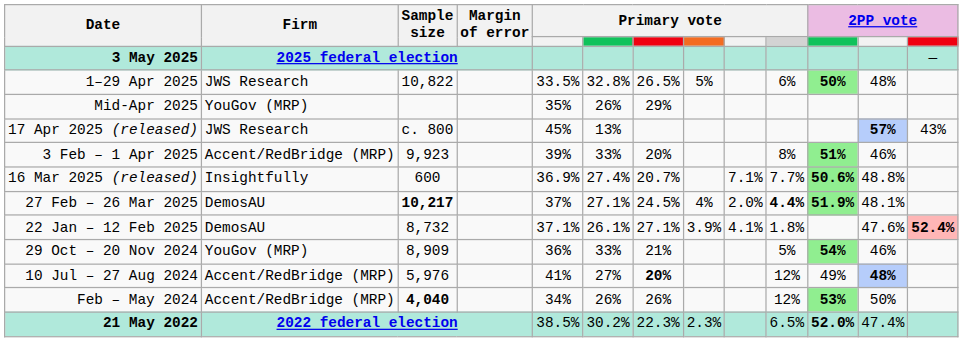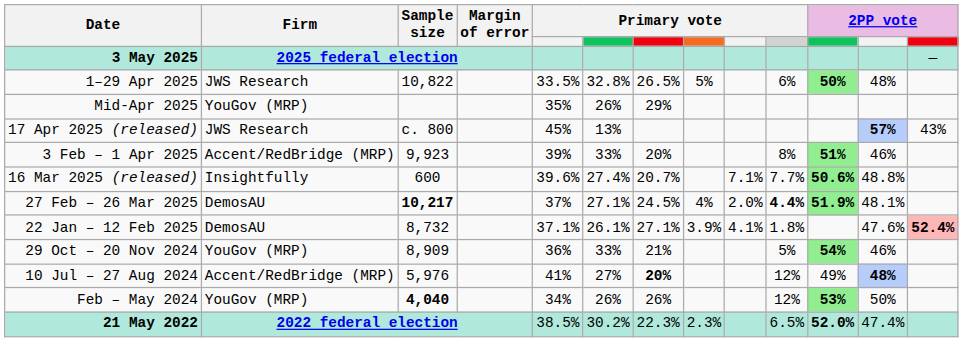 <table class="nowrap wikitable tpl-blanktable" style=text-align:center;font-size:90%>
 <tr>
 <th rowspan=2>Date</th>
 <th rowspan=2>Firm</th>
 <th rowspan=2>Sample<br>size</th>
 <th rowspan=2>Margin<br>of error</th>
 <th colspan=6>Primary vote</th>
 <th colspan=3 class=unsortable style=background:#ebbce3><a href='#'>2PP vote</a></th>
 </tr>
 <tr>
 <th style=background:></th>
 <th style=background:#10C25B></th>
 <th style="background:#F00011"></th>
 <th style=background:#f36c21></th>
 <th style=background:></th>
 <th style=background:lightgray></th>
 <th style=background:#10C25B></th>
 <th style=background:></th>
 <th style="background:#F00011"></th>
 </tr>
 <tr style=background:#b0e9db>
 <td style=text-align:right data-sort-value=21-May-2022><strong>3 May 2025</strong></td>
 <td colspan=3 style=text-align:center><strong><a href='#'>2025 federal election</a></strong></td>
 <td></td>
 <td></td>
 <td></td>
 <td></td>
 <td></td>
 <td></td>
 <td></td>
 <td></td>
 <td>—</td>
 </tr>
 <tr>
 <td align=right>1–29 Apr 2025</td>
 <td align=left>JWS Research</td>
 <td>10,822</td>
 <td></td>
 <td>33.5%</td>
 <td>32.8%</td>
 <td>26.5%</td>
 <td>5%</td>
 <td></td>
 <td>6%</td>
 <th style=background:#90ee90>50%</th>
 <td>48%</td>
 <td></td>
 </tr>
 <tr>
 <td align=right>Mid-Apr 2025</td>
 <td align=left>YouGov (MRP)</td>
 <td></td>
 <td></td>
 <td>35%</td>
 <td>26%</td>
 <td>29%</td>
 <td></td>
 <td></td>
 <td></td>
 <td></td>
 <td></td>
 <td></td>
 </tr>
 <tr>
 <td align=right>17 Apr 2025 <em>(released)</em></td>
 <td align=left>JWS Research</td>
 <td>c. 800</td>
 <td></td>
 <td>45%</td>
 <td>13%</td>
 <td></td>
 <td></td>
 <td></td>
 <td></td>
 <td></td>
 <th style="background:#B6CDFB">57%</th>
 <td>43%</td>
 </tr>
 <tr>
 <td align=right>3 Feb – 1 Apr 2025</td>
 <td align=left>Accent/RedBridge (MRP)</td>
 <td>9,923</td>
 <td></td>
 <td>39%</td>
 <td>33%</td>
 <td>20%</td>
 <td></td>
 <td></td>
 <td>8%</td>
 <th style=background:#90ee90>51%</th>
 <td>46%</td>
 <td></td>
 </tr>
 <tr>
 <td align=right>16 Mar 2025 <em>(released)</em></td>
 <td align=left>Insightfully</td>
 <td>600</td>
 <td></td>
-<td>36.9%</td>
+<td>39.6%</td>
 <td>27.4%</td>
 <td>20.7%</td>
 <td></td>
 <td>7.1%</td>
 <td>7.7%</td>
 <th style=background:#90ee90>50.6%</th>
 <td>48.8%</td>
 <td></td>
 </tr>
 <tr>
 <td align=right>27 Feb – 26 Mar 2025</td>
 <td align=left>DemosAU</td>
 <td><strong>10,217</strong></td>
 <td></td>
 <td>37%</td>
 <td>27.1%</td>
 <td>24.5%</td>
 <td>4%</td>
 <td>2.0%</td>
 <td><strong>4.4%</strong></td>
 <th style=background:#90ee90>51.9%</th>
 <td>48.1%</td>
 <td></td>
 </tr>
 <tr>
 <td align=right>22 Jan – 12 Feb 2025</td>
 <td align=left>DemosAU</td>
 <td>8,732</td>
 <td></td>
 <td>37.1%</td>
 <td>26.1%</td>
 <td>27.1%</td>
 <td>3.9%</td>
 <td>4.1%</td>
 <td>1.8%</td>
 <td></td>
 <td>47.6%</td>
 <th style=background:#FFB6B6>52.4%</th>
 </tr>
 <tr>
 <td align=right>29 Oct – 20 Nov 2024</td>
 <td align=left>YouGov (MRP)</td>
 <td>8,909</td>
 <td></td>
 <td>36%</td>
 <td>33%</td>
 <td>21%</td>
 <td></td>
 <td></td>
 <td>5%</td>
 <th style=background:#90ee90>54%</th>
 <td>46%</td>
 <td></td>
 </tr>
 <tr>
 <td align=right>10 Jul – 27 Aug 2024</td>
 <td align=left>Accent/RedBridge (MRP)</td>
 <td>5,976</td>
 <td></td>
 <td>41%</td>
 <td>27%</td>
 <td><strong>20%</strong></td>
 <td></td>
 <td></td>
 <td>12%</td>
 <td>49%</td>
 <th style="background:#B6CDFB">48%</th>
 <td></td>
 </tr>
 <tr>
 <td align=right>Feb – May 2024</td>
-<td align=left>Accent/RedBridge (MRP)</td>
+<td align=left>YouGov (MRP)</td>
 <td><strong>4,040</strong></td>
 <td></td>
 <td>34%</td>
 <td>26%</td>
 <td>26%</td>
 <td></td>
 <td></td>
 <td>12%</td>
 <th style=background:#90ee90>53%</th>
 <td>50%</td>
 <td></td>
 </tr>
 <tr style=background:#b0e9db>
 <td style=text-align:right data-sort-value=21-May-2022><strong>21 May 2022</strong></td>
 <td colspan=3 style=text-align:center><strong><a href='#'>2022 federal election</a></strong></td>
 <td>38.5%</td>
 <td>30.2%</td>
 <td>22.3%</td>
 <td>2.3%</td>
 <td></td>
 <td>6.5%</td>
 <td><strong>52.0%</strong></td>
 <td>47.4%</td>
 <td></td>
 </tr>
 </table>
